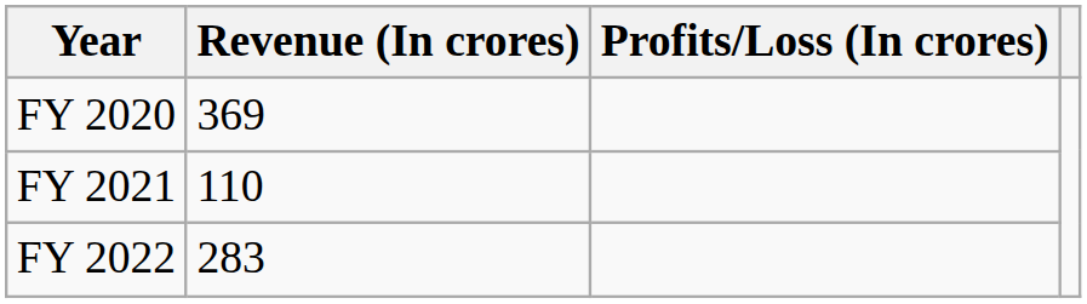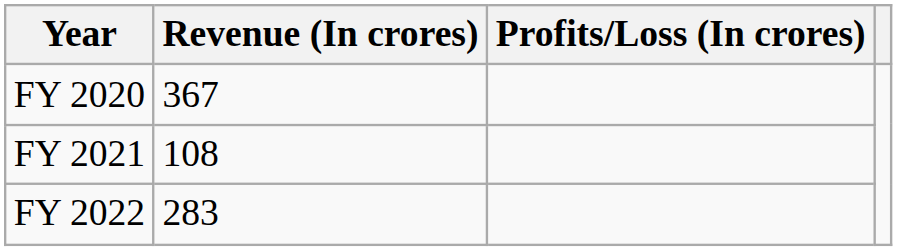 <table class="wikitable">
 <tr>
 <th>Year</th>
 <th>Revenue (In crores)</th>
 <th>Profits/Loss (In crores)</th>
 <th></th>
 </tr>
 <tr>
 <td>FY 2020</td>
-<td> 369</td>
+<td> 367</td>
 <td> </td>
 <td rowspan="3"></td>
 </tr>
 <tr>
 <td>FY 2021</td>
-<td> 110</td>
+<td> 108</td>
 <td> </td>
 </tr>
 <tr>
 <td>FY 2022</td>
 <td> 283</td>
 <td> </td>
 </tr>
 </table>
